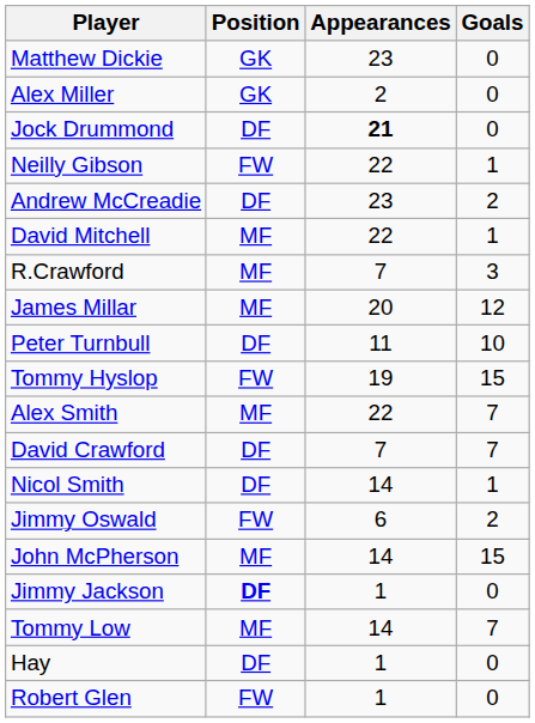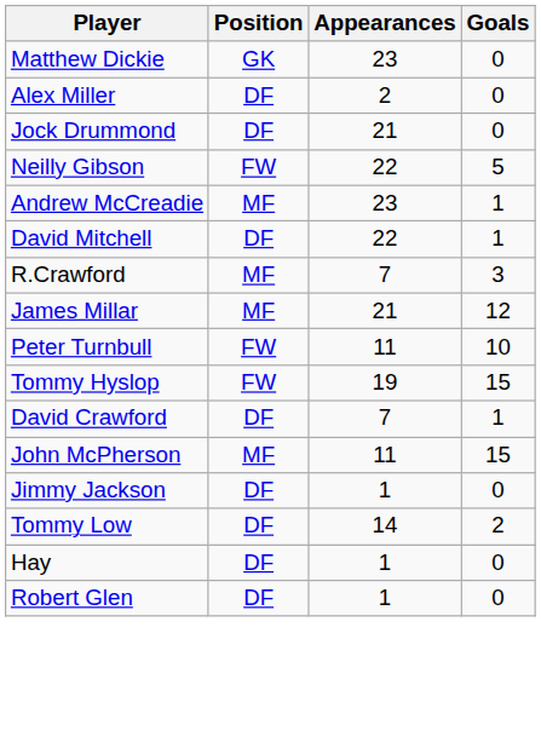 <table class="wikitable sortable" style="text-align: center;">
 <tr>
 <th>Player</th>
 <th>Position</th>
 <th>Appearances</th>
 <th>Goals</th>
 </tr>
 <tr>
 <td align="left"> <a href='#'>Matthew Dickie</a></td>
 <td><a href='#'>GK</a></td>
 <td>23</td>
 <td>0</td>
 </tr>
 <tr>
 <td align="left"> <a href='#'>Alex Miller</a></td>
-<td><a href='#'>GK</a></td>
+<td><a href='#'>DF</a></td>
 <td>2</td>
 <td>0</td>
 </tr>
 <tr>
 <td align="left"> <a href='#'>Jock Drummond</a></td>
 <td><a href='#'>DF</a></td>
-<td><strong>21</strong></td>
+<td>21</td>
 <td>0</td>
 </tr>
 <tr>
 <td align="left"> <a href='#'>Neilly Gibson</a></td>
 <td><a href='#'>FW</a></td>
 <td>22</td>
+<td>5</td>
+</tr>
+<tr>
+<td align="left"> <a href='#'>Andrew McCreadie</a></td>
+<td><a href='#'>MF</a></td>
+<td>23</td>
 <td>1</td>
 </tr>
 <tr>
-<td align="left"> <a href='#'>Andrew McCreadie</a></td>
+<td align="left"> <a href='#'>David Mitchell</a></td>
 <td><a href='#'>DF</a></td>
-<td>23</td>
-<td>2</td>
-</tr>
-<tr>
-<td align="left"> <a href='#'>David Mitchell</a></td>
-<td><a href='#'>MF</a></td>
 <td>22</td>
 <td>1</td>
 </tr>
 <tr>
 <td align="left"> R.Crawford</td>
 <td><a href='#'>MF</a></td>
 <td>7</td>
 <td>3</td>
 </tr>
 <tr>
 <td align="left"> <a href='#'>James Millar</a></td>
 <td><a href='#'>MF</a></td>
-<td>20</td>
+<td>21</td>
 <td>12</td>
 </tr>
 <tr>
 <td align="left"> <a href='#'>Peter Turnbull</a></td>
-<td><a href='#'>DF</a></td>
+<td><a href='#'>FW</a></td>
 <td>11</td>
 <td>10</td>
 </tr>
 <tr>
 <td align="left"> <a href='#'>Tommy Hyslop</a></td>
 <td><a href='#'>FW</a></td>
 <td>19</td>
 <td>15</td>
 </tr>
 <tr>
-<td align="left"> <a href='#'>Alex Smith</a></td>
-<td><a href='#'>MF</a></td>
-<td>22</td>
-<td>7</td>
-</tr>
-<tr>
 <td align="left"> <a href='#'>David Crawford</a></td>
 <td><a href='#'>DF</a></td>
 <td>7</td>
-<td>7</td>
-</tr>
-<tr>
-<td align="left"> <a href='#'>Nicol Smith</a></td>
-<td><a href='#'>DF</a></td>
-<td>14</td>
 <td>1</td>
-</tr>
-<tr>
-<td align="left"> <a href='#'>Jimmy Oswald</a></td>
-<td><a href='#'>FW</a></td>
-<td>6</td>
-<td>2</td>
 </tr>
 <tr>
 <td align="left"> <a href='#'>John McPherson</a></td>
 <td><a href='#'>MF</a></td>
-<td>14</td>
+<td>11</td>
 <td>15</td>
 </tr>
 <tr>
 <td align="left"> <a href='#'>Jimmy Jackson</a></td>
-<td><strong><a href='#'>DF</a></strong></td>
+<td><a href='#'>DF</a></td>
 <td>1</td>
 <td>0</td>
 </tr>
 <tr>
 <td align="left"> <a href='#'>Tommy Low</a></td>
-<td><a href='#'>MF</a></td>
+<td><a href='#'>DF</a></td>
 <td>14</td>
-<td>7</td>
+<td>2</td>
 </tr>
 <tr>
 <td align="left"> Hay</td>
 <td><a href='#'>DF</a></td>
 <td>1</td>
 <td>0</td>
 </tr>
 <tr>
 <td align="left"> <a href='#'>Robert Glen</a></td>
-<td><a href='#'>FW</a></td>
+<td><a href='#'>DF</a></td>
 <td>1</td>
 <td>0</td>
 </tr>
 </table>
